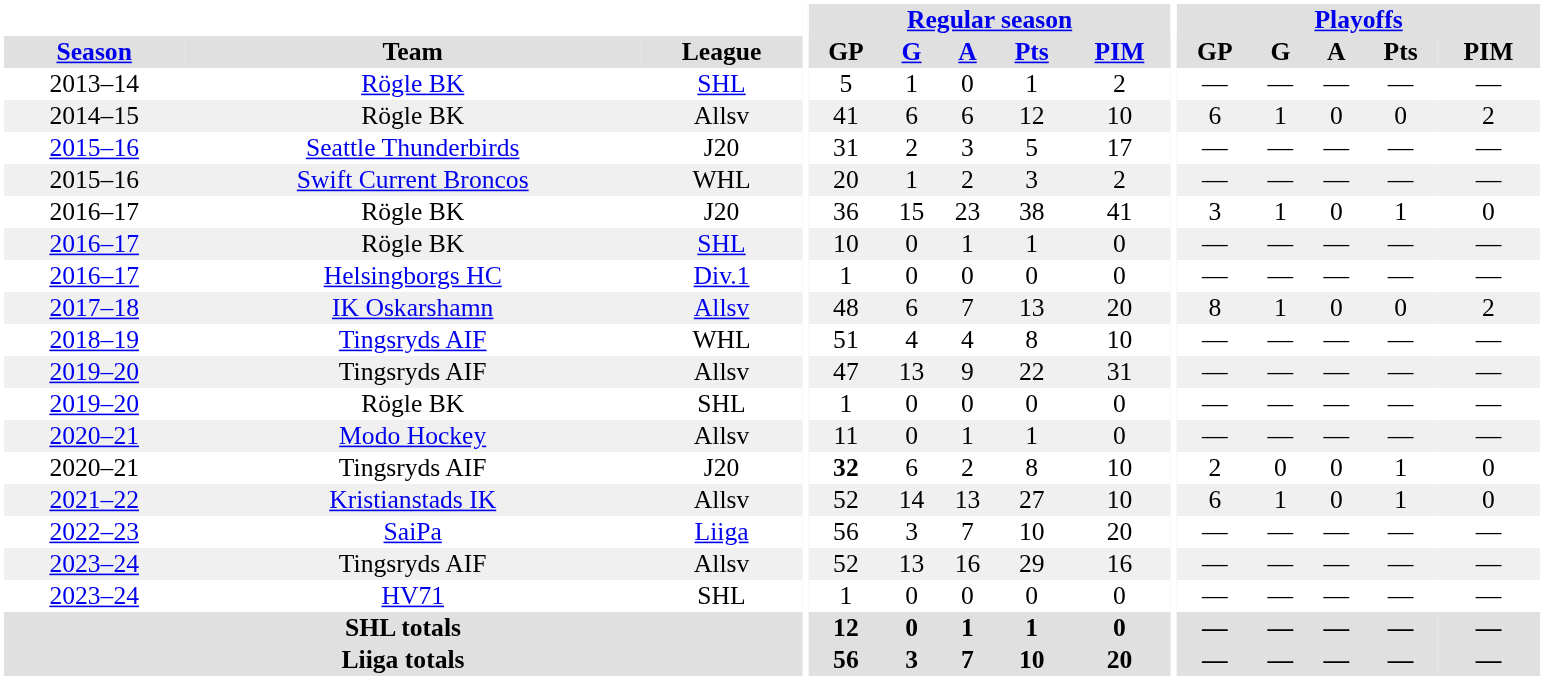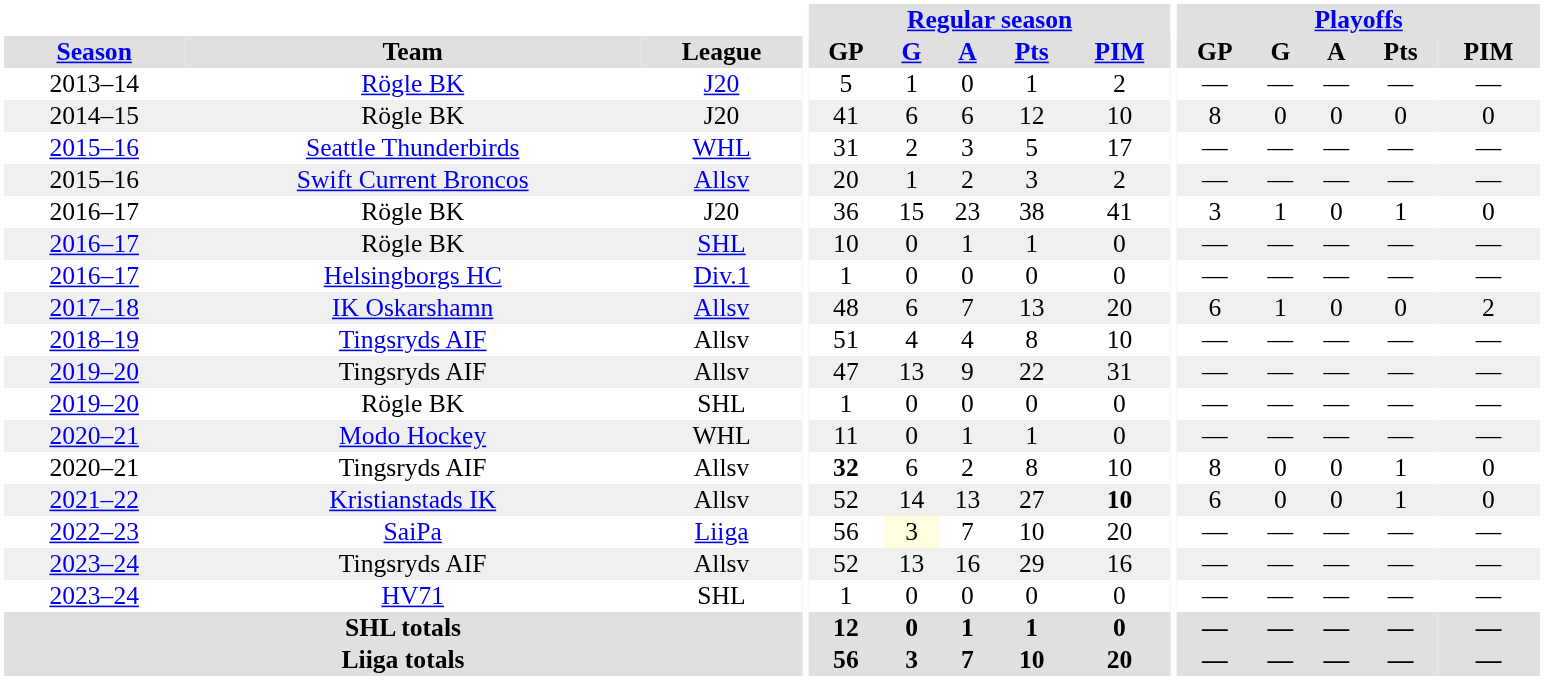 <table border="0" cellpadding="1" cellspacing="0" style="text-align:center; width:60em">
 <tr bgcolor="#e0e0e0">
 <th colspan="3" bgcolor="#ffffff"></th>
 <th rowspan="99" bgcolor="#ffffff"></th>
 <th colspan="5"><a href='#'>Regular season</a></th>
 <th rowspan="99" bgcolor="#ffffff"></th>
 <th colspan="5"><a href='#'>Playoffs</a></th>
 </tr>
 <tr bgcolor="#e0e0e0">
 <th><a href='#'>Season</a></th>
 <th>Team</th>
 <th>League</th>
 <th>GP</th>
 <th><a href='#'>G</a></th>
 <th><a href='#'>A</a></th>
 <th><a href='#'>Pts</a></th>
 <th><a href='#'>PIM</a></th>
 <th>GP</th>
 <th>G</th>
 <th>A</th>
 <th>Pts</th>
 <th>PIM</th>
 </tr>
 <tr>
 <td>2013–14</td>
 <td><a href='#'>Rögle BK</a></td>
-<td><a href='#'>SHL</a></td>
+<td><a href='#'>J20</a></td>
 <td>5</td>
 <td>1</td>
 <td>0</td>
 <td>1</td>
 <td>2</td>
 <td>—</td>
 <td>—</td>
 <td>—</td>
 <td>—</td>
 <td>—</td>
 </tr>
 <tr bgcolor="#f0f0f0">
 <td>2014–15</td>
 <td>Rögle BK</td>
-<td>Allsv</td>
+<td>J20</td>
 <td>41</td>
 <td>6</td>
 <td>6</td>
 <td>12</td>
 <td>10</td>
-<td>6</td>
-<td>1</td>
+<td>8</td>
 <td>0</td>
 <td>0</td>
-<td>2</td>
+<td>0</td>
+<td>0</td>
 </tr>
 <tr>
 <td><a href='#'>2015–16</a></td>
 <td><a href='#'>Seattle Thunderbirds</a></td>
-<td>J20</td>
+<td><a href='#'>WHL</a></td>
 <td>31</td>
 <td>2</td>
 <td>3</td>
 <td>5</td>
 <td>17</td>
 <td>—</td>
 <td>—</td>
 <td>—</td>
 <td>—</td>
 <td>—</td>
 </tr>
 <tr bgcolor="#f0f0f0">
 <td>2015–16</td>
 <td><a href='#'>Swift Current Broncos</a></td>
-<td>WHL</td>
+<td><a href='#'>Allsv</a></td>
 <td>20</td>
 <td>1</td>
 <td>2</td>
 <td>3</td>
 <td>2</td>
 <td>—</td>
 <td>—</td>
 <td>—</td>
 <td>—</td>
 <td>—</td>
 </tr>
 <tr>
 <td>2016–17</td>
 <td>Rögle BK</td>
 <td>J20</td>
 <td>36</td>
 <td>15</td>
 <td>23</td>
 <td>38</td>
 <td>41</td>
 <td>3</td>
 <td>1</td>
 <td>0</td>
 <td>1</td>
 <td>0</td>
 </tr>
 <tr bgcolor="#f0f0f0">
 <td><a href='#'>2016–17</a></td>
 <td>Rögle BK</td>
 <td><a href='#'>SHL</a></td>
 <td>10</td>
 <td>0</td>
 <td>1</td>
 <td>1</td>
 <td>0</td>
 <td>—</td>
 <td>—</td>
 <td>—</td>
 <td>—</td>
 <td>—</td>
 </tr>
 <tr>
 <td><a href='#'>2016–17</a></td>
 <td><a href='#'>Helsingborgs HC</a></td>
 <td><a href='#'>Div.1</a></td>
 <td>1</td>
 <td>0</td>
 <td>0</td>
 <td>0</td>
 <td>0</td>
 <td>—</td>
 <td>—</td>
 <td>—</td>
 <td>—</td>
 <td>—</td>
 </tr>
 <tr bgcolor="#f0f0f0">
 <td><a href='#'>2017–18</a></td>
 <td><a href='#'>IK Oskarshamn</a></td>
 <td><a href='#'>Allsv</a></td>
 <td>48</td>
 <td>6</td>
 <td>7</td>
 <td>13</td>
 <td>20</td>
-<td>8</td>
+<td>6</td>
 <td>1</td>
 <td>0</td>
 <td>0</td>
 <td>2</td>
 </tr>
 <tr>
 <td><a href='#'>2018–19</a></td>
 <td><a href='#'>Tingsryds AIF</a></td>
-<td>WHL</td>
+<td>Allsv</td>
 <td>51</td>
 <td>4</td>
 <td>4</td>
 <td>8</td>
 <td>10</td>
 <td>—</td>
 <td>—</td>
 <td>—</td>
 <td>—</td>
 <td>—</td>
 </tr>
 <tr bgcolor="#f0f0f0">
 <td><a href='#'>2019–20</a></td>
 <td>Tingsryds AIF</td>
 <td>Allsv</td>
 <td>47</td>
 <td>13</td>
 <td>9</td>
 <td>22</td>
 <td>31</td>
 <td>—</td>
 <td>—</td>
 <td>—</td>
 <td>—</td>
 <td>—</td>
 </tr>
 <tr>
 <td><a href='#'>2019–20</a></td>
 <td>Rögle BK</td>
 <td>SHL</td>
 <td>1</td>
 <td>0</td>
 <td>0</td>
 <td>0</td>
 <td>0</td>
 <td>—</td>
 <td>—</td>
 <td>—</td>
 <td>—</td>
 <td>—</td>
 </tr>
 <tr bgcolor="#f0f0f0">
 <td><a href='#'>2020–21</a></td>
 <td><a href='#'>Modo Hockey</a></td>
-<td>Allsv</td>
+<td>WHL</td>
 <td>11</td>
 <td>0</td>
 <td>1</td>
 <td>1</td>
 <td>0</td>
 <td>—</td>
 <td>—</td>
 <td>—</td>
 <td>—</td>
 <td>—</td>
 </tr>
 <tr>
 <td>2020–21</td>
 <td>Tingsryds AIF</td>
-<td>J20</td>
+<td>Allsv</td>
 <td><strong>32</strong></td>
 <td>6</td>
 <td>2</td>
 <td>8</td>
 <td>10</td>
-<td>2</td>
+<td>8</td>
 <td>0</td>
 <td>0</td>
 <td>1</td>
 <td>0</td>
 </tr>
 <tr bgcolor="#f0f0f0">
 <td><a href='#'>2021–22</a></td>
 <td><a href='#'>Kristianstads IK</a></td>
 <td>Allsv</td>
 <td>52</td>
 <td>14</td>
 <td>13</td>
 <td>27</td>
-<td>10</td>
+<td><strong>10</strong></td>
 <td>6</td>
-<td>1</td>
+<td>0</td>
 <td>0</td>
 <td>1</td>
 <td>0</td>
 </tr>
 <tr>
 <td><a href='#'>2022–23</a></td>
 <td><a href='#'>SaiPa</a></td>
 <td><a href='#'>Liiga</a></td>
 <td>56</td>
-<td>3</td>
+<td style="background: lightyellow;">3</td>
 <td>7</td>
 <td>10</td>
 <td>20</td>
 <td>—</td>
 <td>—</td>
 <td>—</td>
 <td>—</td>
 <td>—</td>
 </tr>
 <tr bgcolor="#f0f0f0">
 <td><a href='#'>2023–24</a></td>
 <td>Tingsryds AIF</td>
 <td>Allsv</td>
 <td>52</td>
 <td>13</td>
 <td>16</td>
 <td>29</td>
 <td>16</td>
 <td>—</td>
 <td>—</td>
 <td>—</td>
 <td>—</td>
 <td>—</td>
 </tr>
 <tr>
 <td><a href='#'>2023–24</a></td>
 <td><a href='#'>HV71</a></td>
 <td>SHL</td>
 <td>1</td>
 <td>0</td>
 <td>0</td>
 <td>0</td>
 <td>0</td>
 <td>—</td>
 <td>—</td>
 <td>—</td>
 <td>—</td>
 <td>—</td>
 </tr>
 <tr bgcolor="#e0e0e0">
 <th colspan="3">SHL totals</th>
 <th>12</th>
 <th>0</th>
 <th>1</th>
 <th>1</th>
 <th>0</th>
 <th>—</th>
 <th>—</th>
 <th>—</th>
 <th>—</th>
 <th>—</th>
 </tr>
 <tr bgcolor="#e0e0e0">
 <th colspan="3">Liiga totals</th>
 <th>56</th>
 <th>3</th>
 <th>7</th>
 <th>10</th>
 <th>20</th>
 <th>—</th>
 <th>—</th>
 <th>—</th>
 <th>—</th>
 <th>—</th>
 </tr>
 </table>
